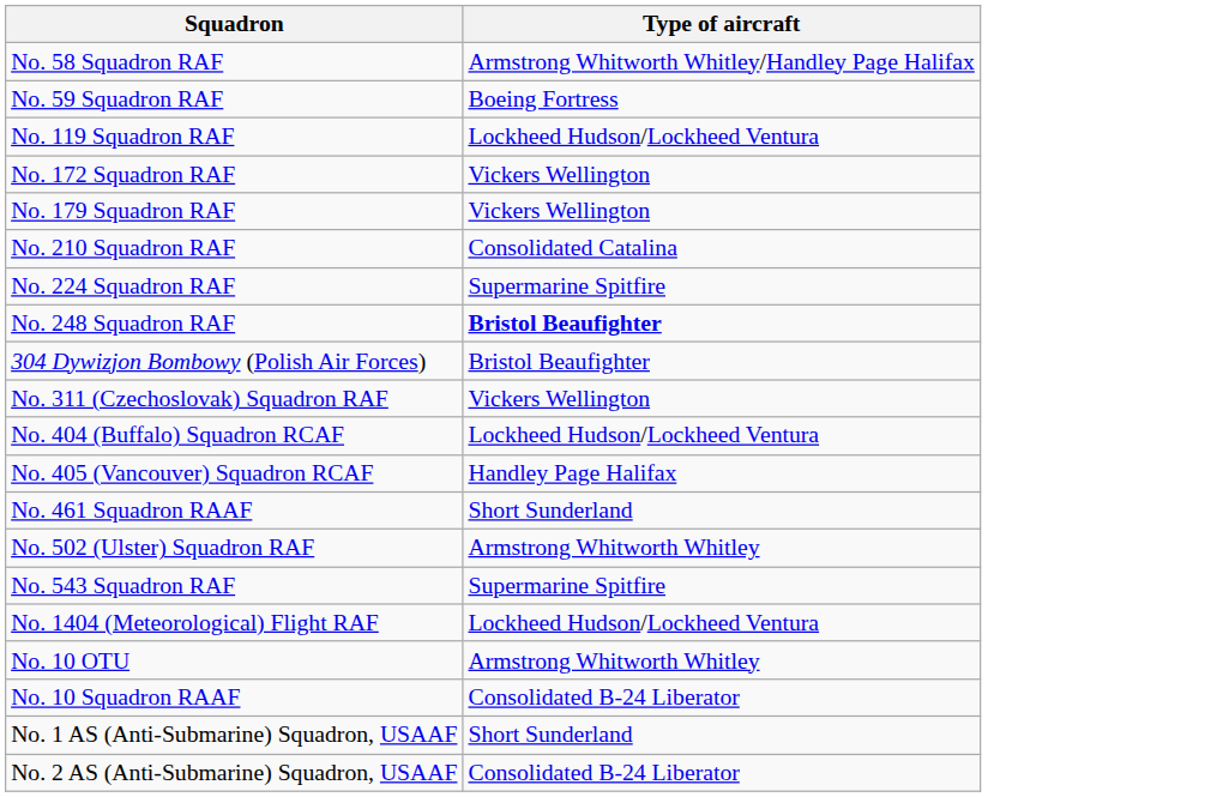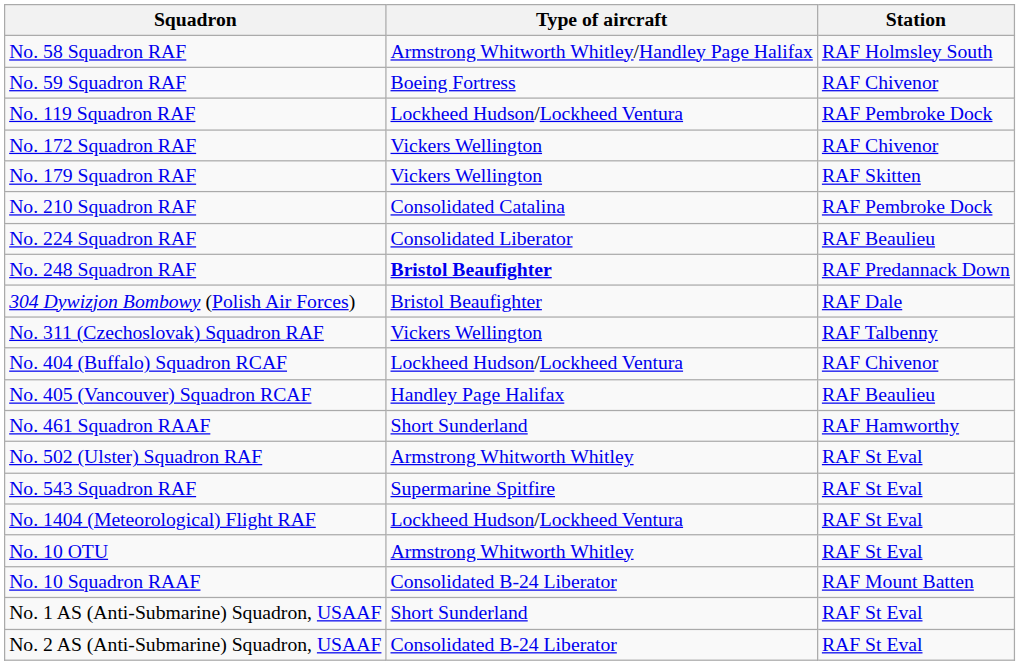 <table class="wikitable">
 <tr>
 <th>Squadron</th>
 <th>Type of aircraft</th>
+<th>Station</th>
 </tr>
 <tr>
 <td><a href='#'>No. 58 Squadron RAF</a></td>
 <td><a href='#'>Armstrong Whitworth Whitley</a>/<a href='#'>Handley Page Halifax</a></td>
+<td><a href='#'>RAF Holmsley South</a></td>
 </tr>
 <tr>
 <td><a href='#'>No. 59 Squadron RAF</a></td>
 <td><a href='#'>Boeing Fortress</a></td>
+<td><a href='#'>RAF Chivenor</a></td>
 </tr>
 <tr>
 <td><a href='#'>No. 119 Squadron RAF</a></td>
 <td><a href='#'>Lockheed Hudson</a>/<a href='#'>Lockheed Ventura</a></td>
+<td><a href='#'>RAF Pembroke Dock</a></td>
 </tr>
 <tr>
 <td><a href='#'>No. 172 Squadron RAF</a></td>
 <td><a href='#'>Vickers Wellington</a></td>
+<td><a href='#'>RAF Chivenor</a></td>
 </tr>
 <tr>
 <td><a href='#'>No. 179 Squadron RAF</a></td>
 <td><a href='#'>Vickers Wellington</a></td>
+<td><a href='#'>RAF Skitten</a></td>
 </tr>
 <tr>
 <td><a href='#'>No. 210 Squadron RAF</a></td>
 <td><a href='#'>Consolidated Catalina</a></td>
+<td><a href='#'>RAF Pembroke Dock</a></td>
 </tr>
 <tr>
 <td><a href='#'>No. 224 Squadron RAF</a></td>
-<td><a href='#'>Supermarine Spitfire</a></td>
+<td><a href='#'>Consolidated Liberator</a></td>
+<td><a href='#'>RAF Beaulieu</a></td>
 </tr>
 <tr>
 <td><a href='#'>No. 248 Squadron RAF</a></td>
 <td><strong><a href='#'>Bristol Beaufighter</a></strong></td>
+<td><a href='#'>RAF Predannack Down</a></td>
 </tr>
 <tr>
 <td><a href='#'><em>304 Dywizjon Bombowy</em></a> (<a href='#'>Polish Air Forces</a>) </td>
 <td><a href='#'>Bristol Beaufighter</a></td>
+<td><a href='#'>RAF Dale</a></td>
 </tr>
 <tr>
 <td><a href='#'>No. 311 (Czechoslovak) Squadron RAF</a></td>
 <td><a href='#'>Vickers Wellington</a></td>
+<td><a href='#'>RAF Talbenny</a></td>
 </tr>
 <tr>
 <td><a href='#'>No. 404 (Buffalo) Squadron RCAF</a></td>
 <td><a href='#'>Lockheed Hudson</a>/<a href='#'>Lockheed Ventura</a></td>
+<td><a href='#'>RAF Chivenor</a></td>
 </tr>
 <tr>
 <td><a href='#'>No. 405 (Vancouver) Squadron RCAF</a></td>
 <td><a href='#'>Handley Page Halifax</a></td>
+<td><a href='#'>RAF Beaulieu</a></td>
 </tr>
 <tr>
 <td><a href='#'>No. 461 Squadron RAAF</a></td>
 <td><a href='#'>Short Sunderland</a></td>
+<td><a href='#'>RAF Hamworthy</a></td>
 </tr>
 <tr>
 <td><a href='#'>No. 502 (Ulster) Squadron RAF</a></td>
 <td><a href='#'>Armstrong Whitworth Whitley</a></td>
+<td><a href='#'>RAF St Eval</a></td>
 </tr>
 <tr>
 <td><a href='#'>No. 543 Squadron RAF</a></td>
 <td><a href='#'>Supermarine Spitfire</a></td>
+<td><a href='#'>RAF St Eval</a></td>
 </tr>
 <tr>
 <td><a href='#'>No. 1404 (Meteorological) Flight RAF</a></td>
 <td><a href='#'>Lockheed Hudson</a>/<a href='#'>Lockheed Ventura</a></td>
+<td><a href='#'>RAF St Eval</a></td>
 </tr>
 <tr>
 <td><a href='#'>No. 10 OTU</a></td>
 <td><a href='#'>Armstrong Whitworth Whitley</a></td>
+<td><a href='#'>RAF St Eval</a></td>
 </tr>
 <tr>
 <td><a href='#'>No. 10 Squadron RAAF</a></td>
 <td><a href='#'>Consolidated B-24 Liberator</a></td>
+<td><a href='#'>RAF Mount Batten</a></td>
 </tr>
 <tr>
 <td>No. 1 AS (Anti-Submarine) Squadron, <a href='#'>USAAF</a></td>
 <td><a href='#'>Short Sunderland</a></td>
+<td><a href='#'>RAF St Eval</a></td>
 </tr>
 <tr>
 <td>No. 2 AS (Anti-Submarine) Squadron, <a href='#'>USAAF</a></td>
 <td><a href='#'>Consolidated B-24 Liberator</a></td>
+<td><a href='#'>RAF St Eval</a></td>
 </tr>
 </table>
